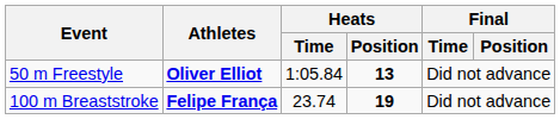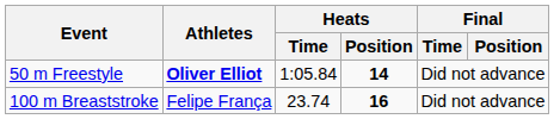 <table class="wikitable" border="1" style="font-size:90%">
 <tr>
 <th rowspan=2>Event</th>
 <th rowspan=2>Athletes</th>
 <th colspan=2>Heats</th>
 <th colspan=2>Final</th>
 </tr>
 <tr>
 <th>Time</th>
 <th>Position</th>
 <th>Time</th>
 <th>Position</th>
 </tr>
 <tr>
 <td><a href='#'>50 m Freestyle</a></td>
 <td><strong><a href='#'>Oliver Elliot</a></strong></td>
 <td align=center>1:05.84</td>
-<td align=center><strong>13</strong></td>
+<td align=center><strong>14</strong></td>
 <td align=center colspan=2>Did not advance</td>
 </tr>
 <tr>
 <td><a href='#'>100 m Breaststroke</a></td>
-<td><strong><a href='#'>Felipe França</a></strong></td>
+<td><a href='#'>Felipe França</a></td>
 <td align=center>23.74</td>
-<td align=center><strong>19</strong></td>
+<td align=center><strong>16</strong></td>
 <td align=center colspan=2>Did not advance</td>
 </tr>
 </table>
